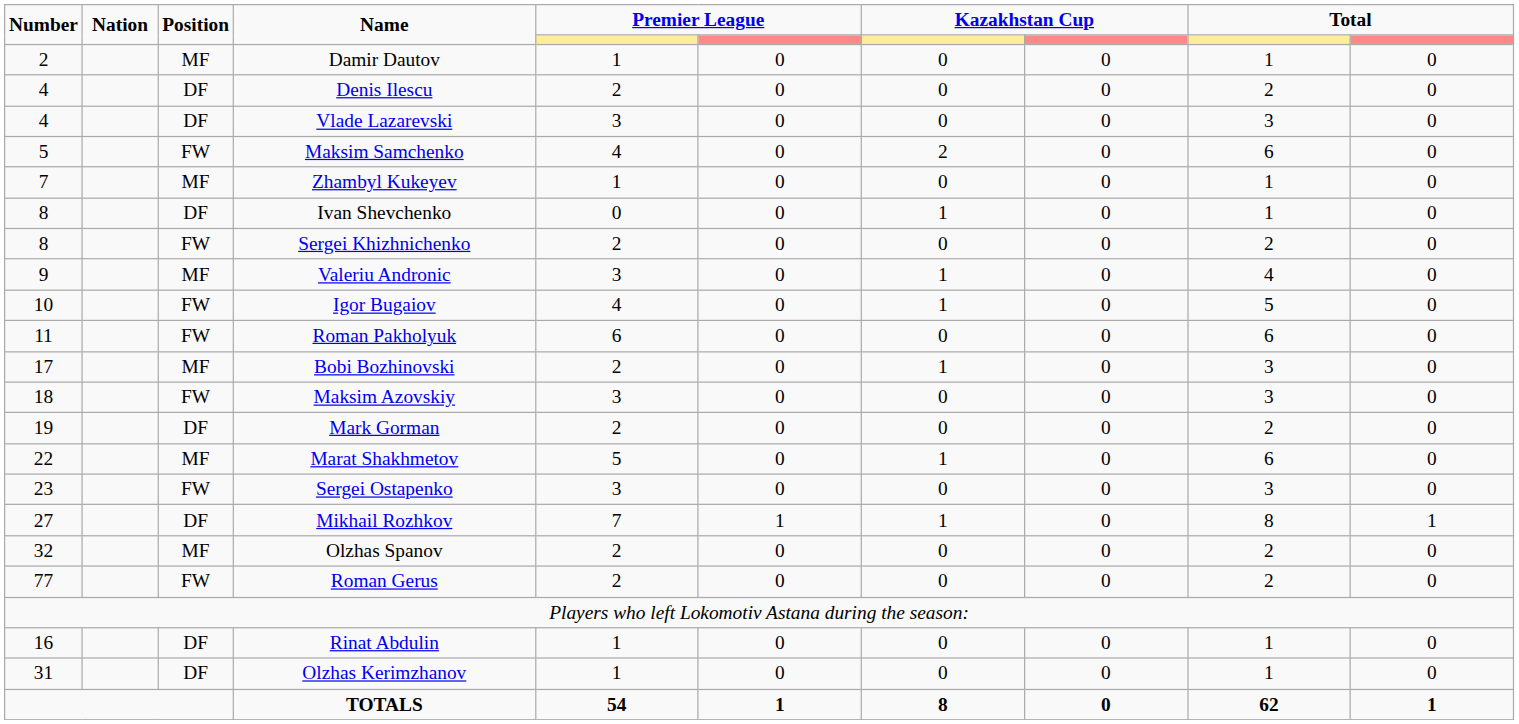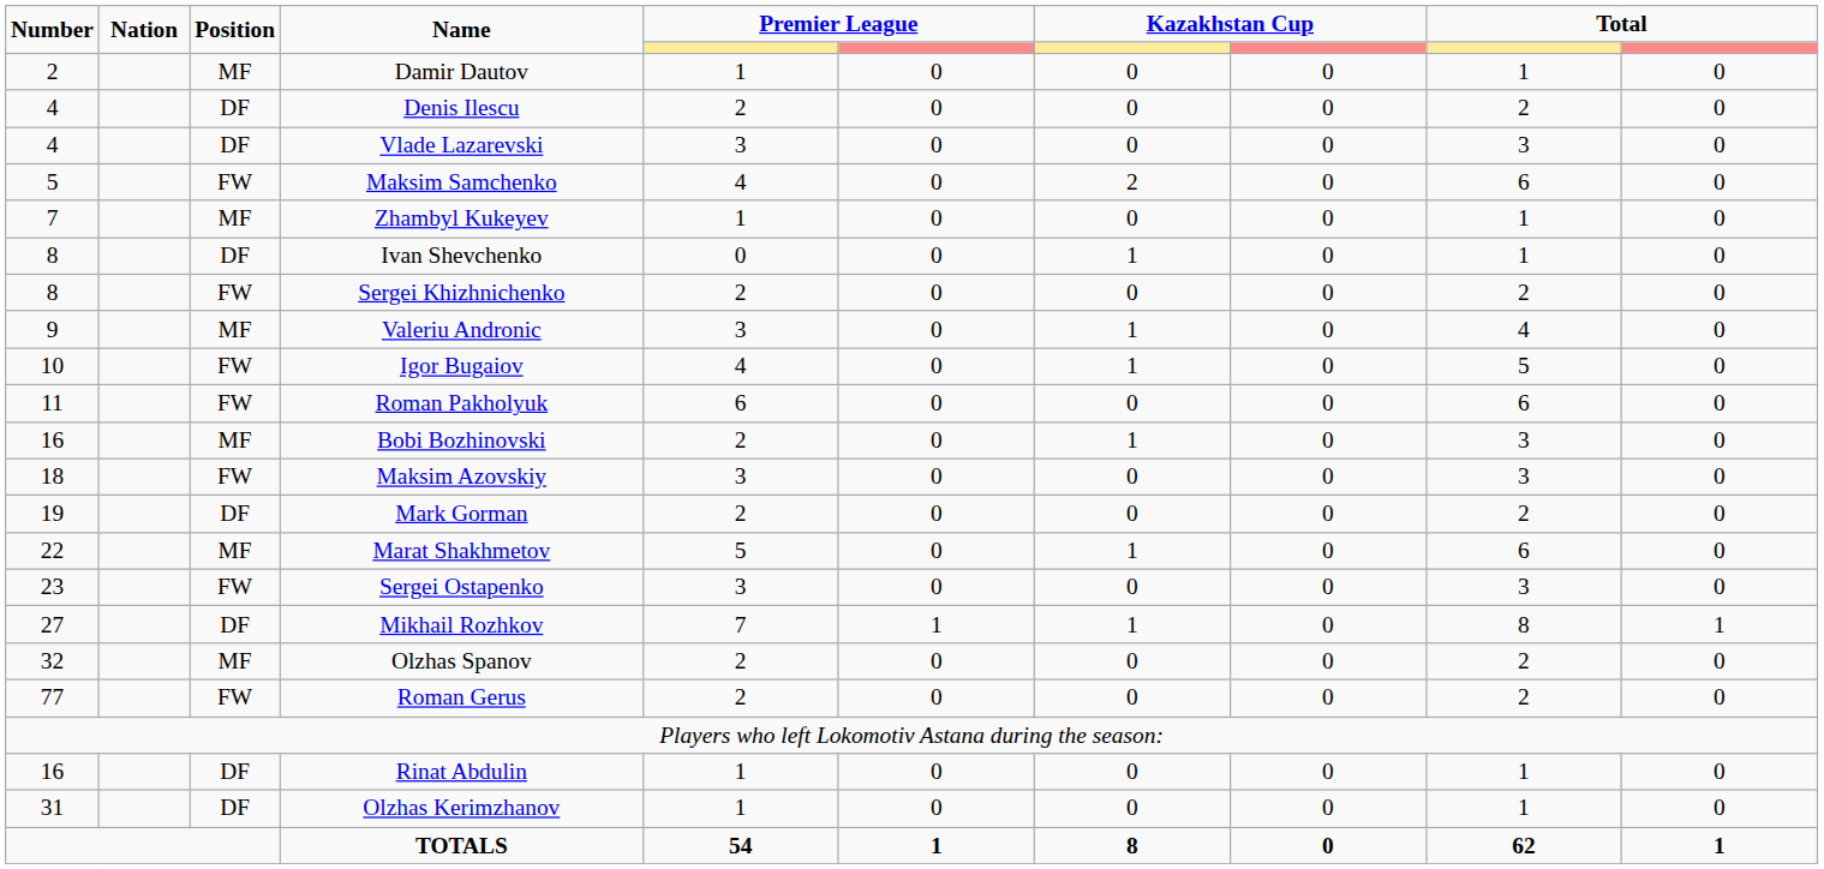 <table class="wikitable" style="text-align:center;">
 <tr>
 <td rowspan="2"  style="width:5%; text-align:center;"><strong>Number</strong></td>
 <td rowspan="2"  style="width:5%; text-align:center;"><strong>Nation</strong></td>
 <td rowspan="2"  style="width:5%; text-align:center;"><strong>Position</strong></td>
 <td rowspan="2"  style="width:20%; text-align:center;"><strong>Name</strong></td>
 <td colspan="2" style="text-align:center;"><strong><a href='#'>Premier League</a></strong></td>
 <td colspan="2" style="text-align:center;"><strong><a href='#'>Kazakhstan Cup</a></strong></td>
 <td colspan="2" style="text-align:center;"><strong>Total</strong></td>
 </tr>
 <tr>
 <th style="width:60px; background:#fe9;"></th>
 <th style="width:60px; background:#ff8888;"></th>
 <th style="width:60px; background:#fe9;"></th>
 <th style="width:60px; background:#ff8888;"></th>
 <th style="width:60px; background:#fe9;"></th>
 <th style="width:60px; background:#ff8888;"></th>
 </tr>
 <tr>
 <td>2</td>
 <td></td>
 <td>MF</td>
 <td>Damir Dautov</td>
 <td>1</td>
 <td>0</td>
 <td>0</td>
 <td>0</td>
 <td>1</td>
 <td>0</td>
 </tr>
 <tr>
 <td>4</td>
 <td></td>
 <td>DF</td>
 <td><a href='#'>Denis Ilescu</a></td>
 <td>2</td>
 <td>0</td>
 <td>0</td>
 <td>0</td>
 <td>2</td>
 <td>0</td>
 </tr>
 <tr>
 <td>4</td>
 <td></td>
 <td>DF</td>
 <td><a href='#'>Vlade Lazarevski</a></td>
 <td>3</td>
 <td>0</td>
 <td>0</td>
 <td>0</td>
 <td>3</td>
 <td>0</td>
 </tr>
 <tr>
 <td>5</td>
 <td></td>
 <td>FW</td>
 <td><a href='#'>Maksim Samchenko</a></td>
 <td>4</td>
 <td>0</td>
 <td>2</td>
 <td>0</td>
 <td>6</td>
 <td>0</td>
 </tr>
 <tr>
 <td>7</td>
 <td></td>
 <td>MF</td>
 <td><a href='#'>Zhambyl Kukeyev</a></td>
 <td>1</td>
 <td>0</td>
 <td>0</td>
 <td>0</td>
 <td>1</td>
 <td>0</td>
 </tr>
 <tr>
 <td>8</td>
 <td></td>
 <td>DF</td>
 <td>Ivan Shevchenko</td>
 <td>0</td>
 <td>0</td>
 <td>1</td>
 <td>0</td>
 <td>1</td>
 <td>0</td>
 </tr>
 <tr>
 <td>8</td>
 <td></td>
 <td>FW</td>
 <td><a href='#'>Sergei Khizhnichenko</a></td>
 <td>2</td>
 <td>0</td>
 <td>0</td>
 <td>0</td>
 <td>2</td>
 <td>0</td>
 </tr>
 <tr>
 <td>9</td>
 <td></td>
 <td>MF</td>
 <td><a href='#'>Valeriu Andronic</a></td>
 <td>3</td>
 <td>0</td>
 <td>1</td>
 <td>0</td>
 <td>4</td>
 <td>0</td>
 </tr>
 <tr>
 <td>10</td>
 <td></td>
 <td>FW</td>
 <td><a href='#'>Igor Bugaiov</a></td>
 <td>4</td>
 <td>0</td>
 <td>1</td>
 <td>0</td>
 <td>5</td>
 <td>0</td>
 </tr>
 <tr>
 <td>11</td>
 <td></td>
 <td>FW</td>
 <td><a href='#'>Roman Pakholyuk</a></td>
 <td>6</td>
 <td>0</td>
 <td>0</td>
 <td>0</td>
 <td>6</td>
 <td>0</td>
 </tr>
 <tr>
-<td>17</td>
+<td>16</td>
 <td></td>
 <td>MF</td>
 <td><a href='#'>Bobi Bozhinovski</a></td>
 <td>2</td>
 <td>0</td>
 <td>1</td>
 <td>0</td>
 <td>3</td>
 <td>0</td>
 </tr>
 <tr>
 <td>18</td>
 <td></td>
 <td>FW</td>
 <td><a href='#'>Maksim Azovskiy</a></td>
 <td>3</td>
 <td>0</td>
 <td>0</td>
 <td>0</td>
 <td>3</td>
 <td>0</td>
 </tr>
 <tr>
 <td>19</td>
 <td></td>
 <td>DF</td>
 <td><a href='#'>Mark Gorman</a></td>
 <td>2</td>
 <td>0</td>
 <td>0</td>
 <td>0</td>
 <td>2</td>
 <td>0</td>
 </tr>
 <tr>
 <td>22</td>
 <td></td>
 <td>MF</td>
 <td><a href='#'>Marat Shakhmetov</a></td>
 <td>5</td>
 <td>0</td>
 <td>1</td>
 <td>0</td>
 <td>6</td>
 <td>0</td>
 </tr>
 <tr>
 <td>23</td>
 <td></td>
 <td>FW</td>
 <td><a href='#'>Sergei Ostapenko</a></td>
 <td>3</td>
 <td>0</td>
 <td>0</td>
 <td>0</td>
 <td>3</td>
 <td>0</td>
 </tr>
 <tr>
 <td>27</td>
 <td></td>
 <td>DF</td>
 <td><a href='#'>Mikhail Rozhkov</a></td>
 <td>7</td>
 <td>1</td>
 <td>1</td>
 <td>0</td>
 <td>8</td>
 <td>1</td>
 </tr>
 <tr>
 <td>32</td>
 <td></td>
 <td>MF</td>
 <td>Olzhas Spanov</td>
 <td>2</td>
 <td>0</td>
 <td>0</td>
 <td>0</td>
 <td>2</td>
 <td>0</td>
 </tr>
 <tr>
 <td>77</td>
 <td></td>
 <td>FW</td>
 <td><a href='#'>Roman Gerus</a></td>
 <td>2</td>
 <td>0</td>
 <td>0</td>
 <td>0</td>
 <td>2</td>
 <td>0</td>
 </tr>
 <tr>
 <td colspan="14"><em>Players who left Lokomotiv Astana during the season:</em></td>
 </tr>
 <tr>
 <td>16</td>
 <td></td>
 <td>DF</td>
 <td><a href='#'>Rinat Abdulin</a></td>
 <td>1</td>
 <td>0</td>
 <td>0</td>
 <td>0</td>
 <td>1</td>
 <td>0</td>
 </tr>
 <tr>
 <td>31</td>
 <td></td>
 <td>DF</td>
 <td><a href='#'>Olzhas Kerimzhanov</a></td>
 <td>1</td>
 <td>0</td>
 <td>0</td>
 <td>0</td>
 <td>1</td>
 <td>0</td>
 </tr>
 <tr>
 <td colspan="3"></td>
 <td><strong>TOTALS</strong></td>
 <td><strong>54</strong></td>
 <td><strong>1</strong></td>
 <td><strong>8</strong></td>
 <td><strong>0</strong></td>
 <td><strong>62</strong></td>
 <td><strong>1</strong></td>
 </tr>
 </table>
